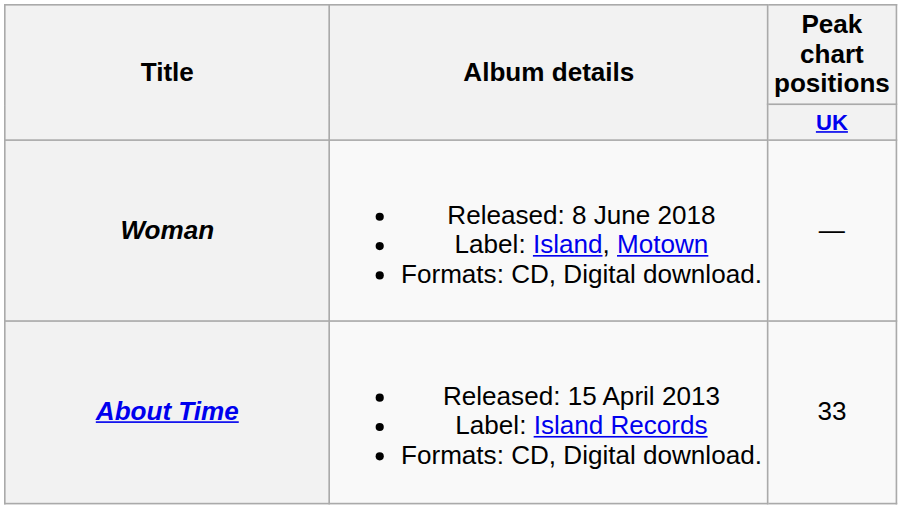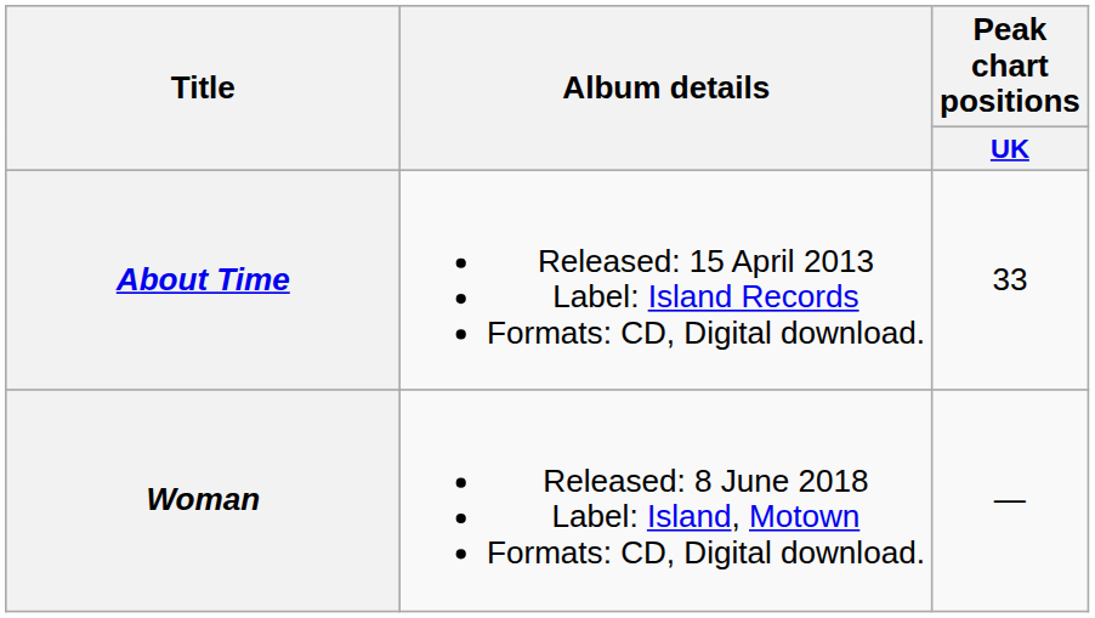 <table class="wikitable plainrowheaders" style="text-align:center;">
 <tr>
 <th scope="col" rowspan="2" style="width:12em;">Title</th>
 <th scope="col" rowspan="2">Album details</th>
 <th scope="col">Peak chart positions</th>
 </tr>
 <tr>
 <th scope="col" style="width:3em;font-size:85%;"><a href='#'>UK</a><br></th>
 </tr>
 <tr>
+<th scope="row"><em><a href='#'>About Time</a></em></th>
+<td><br><ul><li>Released: 15 April 2013</li><li>Label: <a href='#'>Island Records</a></li><li>Formats: CD, Digital download.</li></ul></td>
+<td>33</td>
+</tr>
+<tr>
 <th scope="row"><em>Woman</em></th>
 <td><br><ul><li>Released: 8 June 2018</li><li>Label: <a href='#'>Island</a>, <a href='#'>Motown</a></li><li>Formats: CD, Digital download.</li></ul></td>
 <td>—</td>
 </tr>
-<tr>
-<th scope="row"><em><a href='#'>About Time</a></em></th>
-<td><br><ul><li>Released: 15 April 2013</li><li>Label: <a href='#'>Island Records</a></li><li>Formats: CD, Digital download.</li></ul></td>
-<td>33</td>
-</tr>
 </table>
